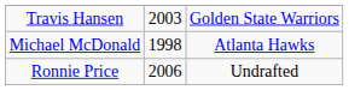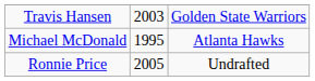 <table class="wikitable">
 <tr>
 </tr>
 <tr align="center">
 <td><a href='#'>Travis Hansen</a></td>
 <td>2003</td>
 <td><a href='#'>Golden State Warriors</a></td>
 </tr>
 <tr align="center">
 <td><a href='#'>Michael McDonald</a></td>
-<td>1998</td>
+<td>1995</td>
 <td><a href='#'>Atlanta Hawks</a></td>
 </tr>
 <tr align="center">
 <td><a href='#'>Ronnie Price</a></td>
-<td>2006</td>
+<td>2005</td>
 <td>Undrafted</td>
 </tr>
 </table>
